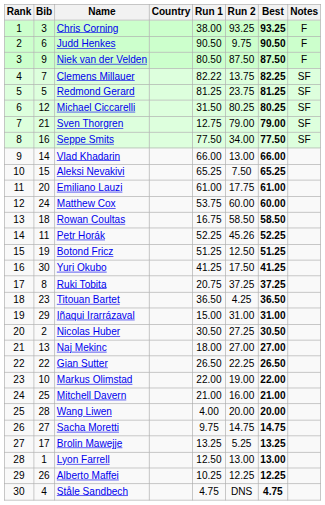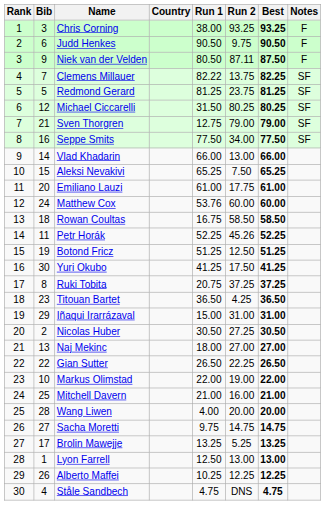 <table class="wikitable sortable" style="text-align:center">
 <tr>
 <th>Rank</th>
 <th>Bib</th>
 <th>Name</th>
 <th>Country</th>
 <th>Run 1</th>
 <th>Run 2</th>
 <th>Best</th>
 <th>Notes</th>
 </tr>
 <tr bgcolor=ccffcc>
 <td>1</td>
 <td>3</td>
 <td align=left><a href='#'>Chris Corning</a></td>
 <td align=left></td>
 <td>38.00</td>
 <td>93.25</td>
 <td><strong>93.25</strong></td>
 <td>F</td>
 </tr>
 <tr bgcolor=ccffcc>
 <td>2</td>
 <td>6</td>
 <td align=left><a href='#'>Judd Henkes</a></td>
 <td align=left></td>
 <td>90.50</td>
 <td>9.75</td>
 <td><strong>90.50</strong></td>
 <td>F</td>
 </tr>
 <tr bgcolor=ccffcc>
 <td>3</td>
 <td>9</td>
 <td align=left><a href='#'>Niek van der Velden</a></td>
 <td align=left></td>
 <td>80.50</td>
-<td>87.50</td>
+<td>87.11</td>
 <td><strong>87.50</strong></td>
 <td>F</td>
 </tr>
 <tr bgcolor=ddffdd>
 <td>4</td>
 <td>7</td>
 <td align=left><a href='#'>Clemens Millauer</a></td>
 <td align=left></td>
 <td>82.22</td>
 <td>13.75</td>
 <td><strong>82.25</strong></td>
 <td>SF</td>
 </tr>
 <tr bgcolor=ddffdd>
 <td>5</td>
 <td>5</td>
 <td align=left><a href='#'>Redmond Gerard</a></td>
 <td align=left></td>
 <td>81.25</td>
 <td>23.75</td>
 <td><strong>81.25</strong></td>
 <td>SF</td>
 </tr>
 <tr bgcolor=ddffdd>
 <td>6</td>
 <td>12</td>
 <td align=left><a href='#'>Michael Ciccarelli</a></td>
 <td align=left></td>
 <td>31.50</td>
 <td>80.25</td>
 <td><strong>80.25</strong></td>
 <td>SF</td>
 </tr>
 <tr bgcolor=ddffdd>
 <td>7</td>
 <td>21</td>
 <td align=left><a href='#'>Sven Thorgren</a></td>
 <td align=left></td>
 <td>12.75</td>
 <td>79.00</td>
 <td><strong>79.00</strong></td>
 <td>SF</td>
 </tr>
 <tr bgcolor=ddffdd>
 <td>8</td>
 <td>16</td>
 <td align=left><a href='#'>Seppe Smits</a></td>
 <td align=left></td>
 <td>77.50</td>
 <td>34.00</td>
 <td><strong>77.50</strong></td>
 <td>SF</td>
 </tr>
 <tr>
 <td>9</td>
 <td>14</td>
 <td align=left><a href='#'>Vlad Khadarin</a></td>
 <td align=left></td>
 <td>66.00</td>
 <td>13.00</td>
 <td><strong>66.00</strong></td>
 <td></td>
 </tr>
 <tr>
 <td>10</td>
 <td>15</td>
 <td align=left><a href='#'>Aleksi Nevakivi</a></td>
 <td align=left></td>
 <td>65.25</td>
 <td>7.50</td>
 <td><strong>65.25</strong></td>
 <td></td>
 </tr>
 <tr>
 <td>11</td>
 <td>20</td>
 <td align=left><a href='#'>Emiliano Lauzi</a></td>
 <td align=left></td>
 <td>61.00</td>
 <td>17.75</td>
 <td><strong>61.00</strong></td>
 <td></td>
 </tr>
 <tr>
 <td>12</td>
 <td>24</td>
 <td align=left><a href='#'>Matthew Cox</a></td>
 <td align=left></td>
-<td>53.75</td>
+<td>53.76</td>
 <td>60.00</td>
 <td><strong>60.00</strong></td>
 <td></td>
 </tr>
 <tr>
 <td>13</td>
 <td>18</td>
 <td align=left><a href='#'>Rowan Coultas</a></td>
 <td align=left></td>
 <td>16.75</td>
 <td>58.50</td>
 <td><strong>58.50</strong></td>
 <td></td>
 </tr>
 <tr>
 <td>14</td>
 <td>11</td>
 <td align=left><a href='#'>Petr Horák</a></td>
 <td align=left></td>
 <td>52.25</td>
 <td>45.26</td>
 <td><strong>52.25</strong></td>
 <td></td>
 </tr>
 <tr>
 <td>15</td>
 <td>19</td>
 <td align=left><a href='#'>Botond Fricz</a></td>
 <td align=left></td>
 <td>51.25</td>
 <td>12.50</td>
 <td><strong>51.25</strong></td>
 <td></td>
 </tr>
 <tr>
 <td>16</td>
 <td>30</td>
 <td align=left><a href='#'>Yuri Okubo</a></td>
 <td align=left></td>
 <td>41.25</td>
 <td>17.50</td>
 <td><strong>41.25</strong></td>
 <td></td>
 </tr>
 <tr>
 <td>17</td>
 <td>8</td>
 <td align=left><a href='#'>Ruki Tobita</a></td>
 <td align=left></td>
 <td>20.75</td>
 <td>37.25</td>
 <td><strong>37.25</strong></td>
 <td></td>
 </tr>
 <tr>
 <td>18</td>
 <td>23</td>
 <td align=left><a href='#'>Titouan Bartet</a></td>
 <td align=left></td>
 <td>36.50</td>
 <td>4.25</td>
 <td><strong>36.50</strong></td>
 <td></td>
 </tr>
 <tr>
 <td>19</td>
 <td>29</td>
 <td align=left><a href='#'>Iñaqui Irarrázaval</a></td>
 <td align=left></td>
 <td>15.00</td>
 <td>31.00</td>
 <td><strong>31.00</strong></td>
 <td></td>
 </tr>
 <tr>
 <td>20</td>
 <td>2</td>
 <td align=left><a href='#'>Nicolas Huber</a></td>
 <td align=left></td>
 <td>30.50</td>
 <td>27.25</td>
 <td><strong>30.50</strong></td>
 <td></td>
 </tr>
 <tr>
 <td>21</td>
 <td>13</td>
 <td align=left><a href='#'>Naj Mekinc</a></td>
 <td align=left></td>
 <td>18.00</td>
 <td>27.00</td>
 <td><strong>27.00</strong></td>
 <td></td>
 </tr>
 <tr>
 <td>22</td>
 <td>22</td>
 <td align=left><a href='#'>Gian Sutter</a></td>
 <td align=left></td>
 <td>26.50</td>
 <td>22.25</td>
 <td><strong>26.50</strong></td>
 <td></td>
 </tr>
 <tr>
 <td>23</td>
 <td>10</td>
 <td align=left><a href='#'>Markus Olimstad</a></td>
 <td align=left></td>
 <td>22.00</td>
 <td>19.00</td>
 <td><strong>22.00</strong></td>
 <td></td>
 </tr>
 <tr>
 <td>24</td>
 <td>25</td>
 <td align=left><a href='#'>Mitchell Davern</a></td>
 <td align=left></td>
 <td>21.00</td>
 <td>16.00</td>
 <td><strong>21.00</strong></td>
 <td></td>
 </tr>
 <tr>
 <td>25</td>
 <td>28</td>
 <td align=left><a href='#'>Wang Liwen</a></td>
 <td align=left></td>
 <td>4.00</td>
 <td>20.00</td>
 <td><strong>20.00</strong></td>
 <td></td>
 </tr>
 <tr>
 <td>26</td>
 <td>27</td>
 <td align=left><a href='#'>Sacha Moretti</a></td>
 <td align=left></td>
 <td>9.75</td>
 <td>14.75</td>
 <td><strong>14.75</strong></td>
 <td></td>
 </tr>
 <tr>
 <td>27</td>
 <td>17</td>
 <td align=left><a href='#'>Brolin Mawejje</a></td>
 <td align=left></td>
 <td>13.25</td>
 <td>5.25</td>
 <td><strong>13.25</strong></td>
 <td></td>
 </tr>
 <tr>
 <td>28</td>
 <td>1</td>
 <td align=left><a href='#'>Lyon Farrell</a></td>
 <td align=left></td>
 <td>12.50</td>
 <td>13.00</td>
 <td><strong>13.00</strong></td>
 <td></td>
 </tr>
 <tr>
 <td>29</td>
 <td>26</td>
 <td align=left><a href='#'>Alberto Maffei</a></td>
 <td align=left></td>
 <td>10.25</td>
 <td>12.25</td>
 <td><strong>12.25</strong></td>
 <td></td>
 </tr>
 <tr>
 <td>30</td>
 <td>4</td>
 <td align=left><a href='#'>Ståle Sandbech</a></td>
 <td align=left></td>
 <td>4.75</td>
 <td>DNS</td>
 <td><strong>4.75</strong></td>
 <td></td>
 </tr>
 </table>
